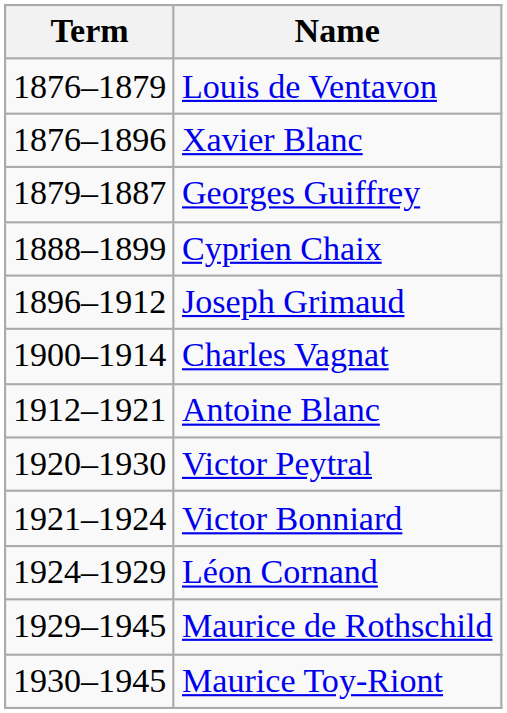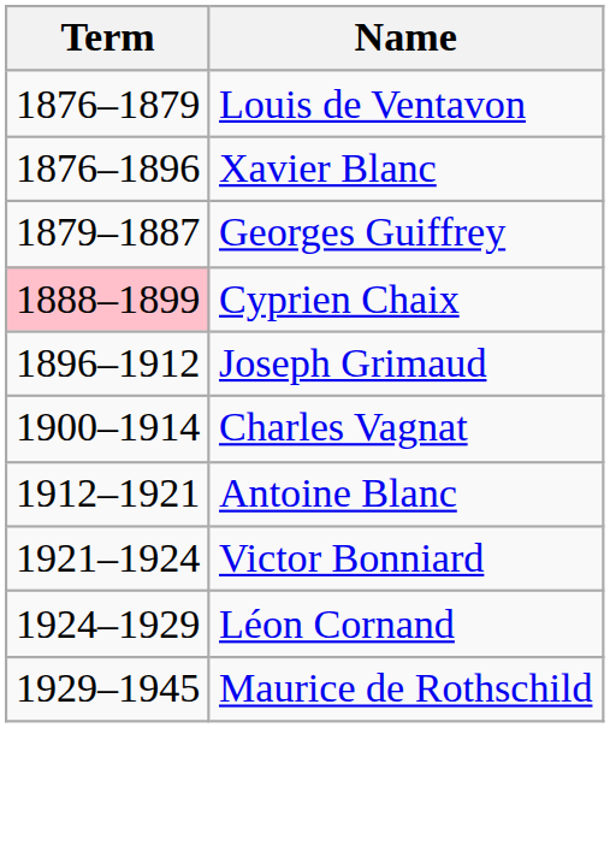 <table class="wikitable sortable">
 <tr>
 <th>Term</th>
 <th>Name</th>
 </tr>
 <tr>
 <td>1876–1879</td>
 <td><a href='#'>Louis de Ventavon</a></td>
 </tr>
 <tr>
 <td>1876–1896</td>
 <td><a href='#'>Xavier Blanc</a></td>
 </tr>
 <tr>
 <td>1879–1887</td>
 <td><a href='#'>Georges Guiffrey</a></td>
 </tr>
 <tr>
-<td>1888–1899</td>
+<td style="background: pink;">1888–1899</td>
 <td><a href='#'>Cyprien Chaix</a></td>
 </tr>
 <tr>
 <td>1896–1912</td>
 <td><a href='#'>Joseph Grimaud</a></td>
 </tr>
 <tr>
 <td>1900–1914</td>
 <td><a href='#'>Charles Vagnat</a></td>
 </tr>
 <tr>
 <td>1912–1921</td>
 <td><a href='#'>Antoine Blanc</a></td>
 </tr>
 <tr>
-<td>1920–1930</td>
-<td><a href='#'>Victor Peytral</a></td>
-</tr>
-<tr>
 <td>1921–1924</td>
 <td><a href='#'>Victor Bonniard</a></td>
 </tr>
 <tr>
 <td>1924–1929</td>
 <td><a href='#'>Léon Cornand</a></td>
 </tr>
 <tr>
 <td>1929–1945</td>
 <td><a href='#'>Maurice de Rothschild</a></td>
 </tr>
-<tr>
-<td>1930–1945</td>
-<td><a href='#'>Maurice Toy-Riont</a></td>
-</tr>
 </table>
